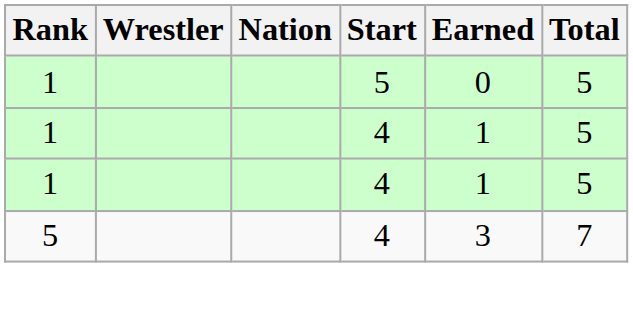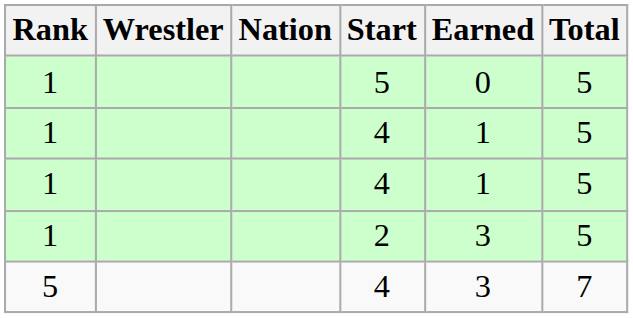 <table class="wikitable sortable" style="text-align:center;">
 <tr>
 <th>Rank</th>
 <th>Wrestler</th>
 <th>Nation</th>
 <th>Start</th>
 <th>Earned</th>
 <th>Total</th>
 </tr>
 <tr style="background:#cfc;">
 <td>1</td>
 <td align=left></td>
 <td align=left></td>
 <td>5</td>
 <td>0</td>
 <td>5</td>
 </tr>
 <tr style="background:#cfc;">
 <td>1</td>
 <td align=left></td>
 <td align=left></td>
 <td>4</td>
 <td>1</td>
 <td>5</td>
 </tr>
 <tr style="background:#cfc;">
 <td>1</td>
 <td align=left></td>
 <td align=left></td>
 <td>4</td>
 <td>1</td>
 <td>5</td>
 </tr>
+<tr style="background:#cfc;">
+<td>1</td>
+<td align=left></td>
+<td align=left></td>
+<td>2</td>
+<td>3</td>
+<td>5</td>
+</tr>
 <tr>
 <td>5</td>
 <td align=left></td>
 <td align=left></td>
 <td>4</td>
 <td>3</td>
 <td>7</td>
 </tr>
 </table>
